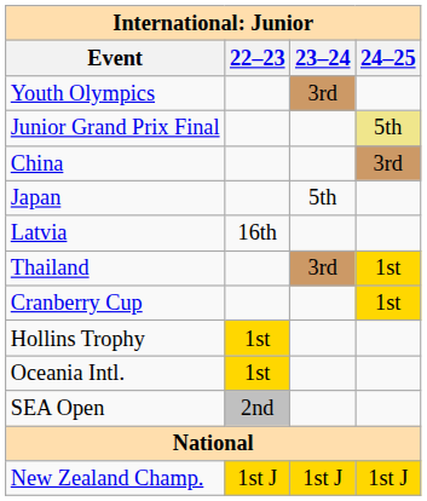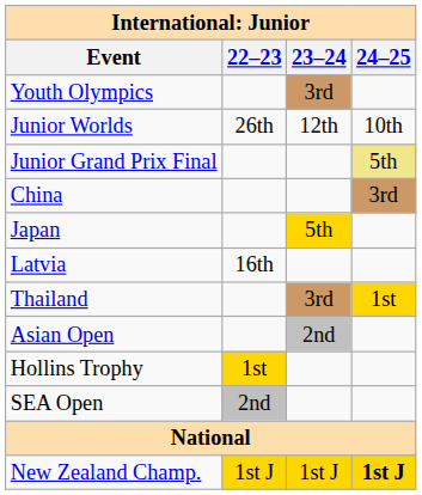 <table class="wikitable" style="text-align:center">
 <tr>
 <th colspan="4" style="background-color: #ffdead;" align="center">International: Junior</th>
 </tr>
 <tr>
 <th>Event</th>
 <th><a href='#'>22–23</a></th>
 <th><a href='#'>23–24</a></th>
 <th><a href='#'>24–25</a></th>
 </tr>
 <tr>
 <td align=left><a href='#'>Youth Olympics</a></td>
 <td></td>
 <td bgcolor=cc9966>3rd</td>
 <td></td>
 </tr>
 <tr>
+<td align=left><a href='#'>Junior Worlds</a></td>
+<td>26th</td>
+<td>12th</td>
+<td>10th</td>
+</tr>
+<tr>
 <td align=left><a href='#'>Junior Grand Prix Final</a></td>
 <td></td>
 <td></td>
 <td style="background: khaki;">5th</td>
 </tr>
 <tr>
 <td align=left> <a href='#'>China</a></td>
 <td></td>
 <td></td>
 <td bgcolor=cc9966>3rd</td>
 </tr>
 <tr>
 <td align=left> <a href='#'>Japan</a></td>
 <td></td>
-<td>5th</td>
+<td style="background: gold;">5th</td>
 <td></td>
 </tr>
 <tr>
 <td align=left> <a href='#'>Latvia</a></td>
 <td>16th</td>
 <td></td>
 <td></td>
 </tr>
 <tr>
 <td align=left> <a href='#'>Thailand</a></td>
 <td></td>
 <td bgcolor=cc9966>3rd</td>
 <td bgcolor=gold>1st</td>
 </tr>
 <tr>
-<td align=left><a href='#'> Cranberry Cup</a></td>
+<td align=left><a href='#'>Asian Open</a></td>
 <td></td>
+<td bgcolor=silver>2nd</td>
 <td></td>
-<td bgcolor=gold>1st</td>
 </tr>
 <tr>
 <td align=left>Hollins Trophy</td>
-<td bgcolor=gold>1st</td>
-<td></td>
-<td></td>
-</tr>
-<tr>
-<td align=left>Oceania Intl.</td>
 <td bgcolor=gold>1st</td>
 <td></td>
 <td></td>
 </tr>
 <tr>
 <td align=left>SEA Open</td>
 <td bgcolor=silver>2nd</td>
 <td></td>
 <td></td>
 </tr>
 <tr>
 <th colspan="4" style="background-color: #ffdead;" align="center">National</th>
 </tr>
 <tr>
 <td align=left><a href='#'>New Zealand Champ.</a></td>
 <td bgcolor=gold>1st J</td>
 <td bgcolor=gold>1st J</td>
-<td bgcolor=gold>1st J</td>
+<td bgcolor=gold><strong>1st J</strong></td>
 </tr>
 </table>
